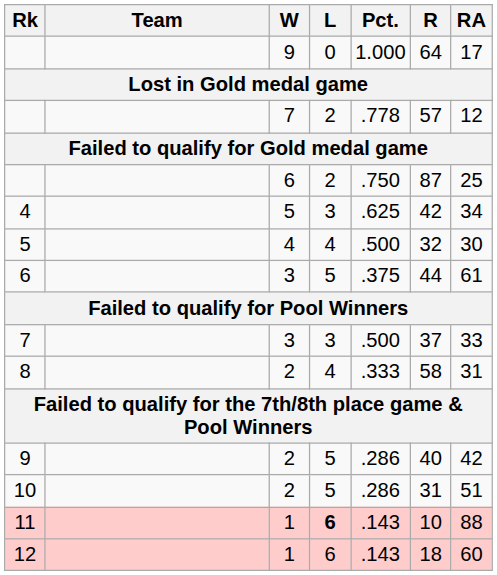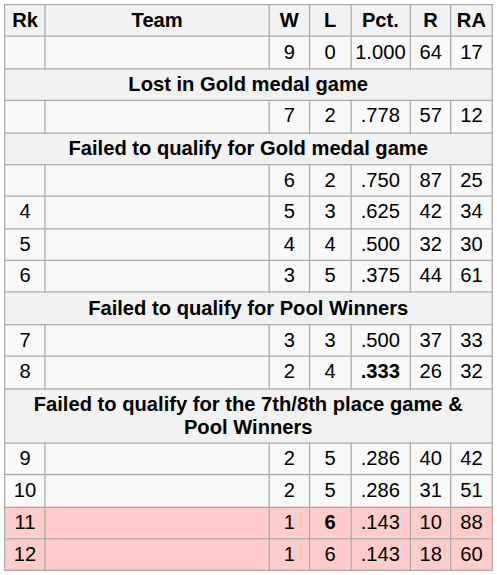 <table class=wikitable style=text-align:center>
 <tr>
 <th width=25>Rk</th>
 <th width=170>Team</th>
 <th width=25>W</th>
 <th width=25>L</th>
 <th width=25>Pct.</th>
 <th width=25>R</th>
 <th width=25>RA</th>
 </tr>
 <tr>
 <td></td>
 <td align=left></td>
 <td>9</td>
 <td>0</td>
 <td>1.000</td>
 <td>64</td>
 <td>17</td>
 </tr>
 <tr>
 <th colspan="7">Lost in Gold medal game</th>
 </tr>
 <tr>
 <td></td>
 <td align=left></td>
 <td>7</td>
 <td>2</td>
 <td>.778</td>
 <td>57</td>
 <td>12</td>
 </tr>
 <tr>
 <th colspan="7">Failed to qualify for Gold medal game</th>
 </tr>
 <tr>
 <td></td>
 <td align=left></td>
 <td>6</td>
 <td>2</td>
 <td>.750</td>
 <td>87</td>
 <td>25</td>
 </tr>
 <tr>
 <td>4</td>
 <td align=left></td>
 <td>5</td>
 <td>3</td>
 <td>.625</td>
 <td>42</td>
 <td>34</td>
 </tr>
 <tr>
 <td>5</td>
 <td align=left></td>
 <td>4</td>
 <td>4</td>
 <td>.500</td>
 <td>32</td>
 <td>30</td>
 </tr>
 <tr>
 <td>6</td>
 <td align=left></td>
 <td>3</td>
 <td>5</td>
 <td>.375</td>
 <td>44</td>
 <td>61</td>
 </tr>
 <tr>
 <th colspan="7">Failed to qualify for Pool Winners</th>
 </tr>
 <tr>
 <td>7</td>
 <td align=left></td>
 <td>3</td>
 <td>3</td>
 <td>.500</td>
 <td>37</td>
 <td>33</td>
 </tr>
 <tr>
 <td>8</td>
 <td align=left></td>
 <td>2</td>
 <td>4</td>
-<td>.333</td>
-<td>58</td>
-<td>31</td>
+<td><strong>.333</strong></td>
+<td>26</td>
+<td>32</td>
 </tr>
 <tr>
 <th colspan="7">Failed to qualify for the 7th/8th place game & Pool Winners</th>
 </tr>
 <tr>
 <td>9</td>
 <td align=left></td>
 <td>2</td>
 <td>5</td>
 <td>.286</td>
 <td>40</td>
 <td>42</td>
 </tr>
 <tr>
 <td>10</td>
 <td align=left></td>
 <td>2</td>
 <td>5</td>
 <td>.286</td>
 <td>31</td>
 <td>51</td>
 </tr>
 <tr style="background-color:#fcc">
 <td>11</td>
 <td align=left></td>
 <td>1</td>
 <td><strong>6</strong></td>
 <td>.143</td>
 <td>10</td>
 <td>88</td>
 </tr>
 <tr style="background-color:#fcc">
 <td>12</td>
 <td align=left></td>
 <td>1</td>
 <td>6</td>
 <td>.143</td>
 <td>18</td>
 <td>60</td>
 </tr>
 </table>
